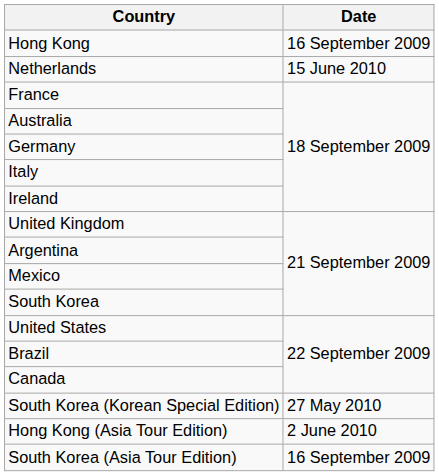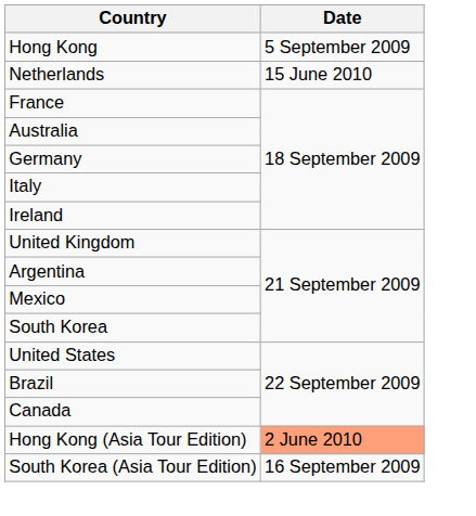 <table class="wikitable">
 <tr>
 <th>Country</th>
 <th>Date</th>
 </tr>
 <tr>
 <td>Hong Kong</td>
-<td>16 September 2009</td>
+<td>5 September 2009</td>
 </tr>
 <tr>
 <td>Netherlands</td>
 <td>15 June 2010</td>
 </tr>
 <tr>
 <td>France</td>
 <td rowspan="5">18 September 2009</td>
 </tr>
 <tr>
 <td>Australia</td>
 </tr>
 <tr>
 <td>Germany</td>
 </tr>
 <tr>
 <td>Italy</td>
 </tr>
 <tr>
 <td>Ireland</td>
 </tr>
 <tr>
 <td>United Kingdom</td>
 <td rowspan="4">21 September 2009</td>
 </tr>
 <tr>
 <td>Argentina</td>
 </tr>
 <tr>
 <td>Mexico</td>
 </tr>
 <tr>
 <td>South Korea</td>
 </tr>
 <tr>
 <td>United States</td>
 <td rowspan="3">22 September 2009</td>
 </tr>
 <tr>
 <td>Brazil</td>
 </tr>
 <tr>
 <td>Canada</td>
 </tr>
 <tr>
-<td>South Korea (Korean Special Edition)</td>
-<td>27 May 2010</td>
-</tr>
-<tr>
 <td>Hong Kong (Asia Tour Edition)</td>
-<td>2 June 2010</td>
+<td style="background: lightsalmon;">2 June 2010</td>
 </tr>
 <tr>
 <td>South Korea (Asia Tour Edition)</td>
 <td>16 September 2009</td>
 </tr>
 </table>
